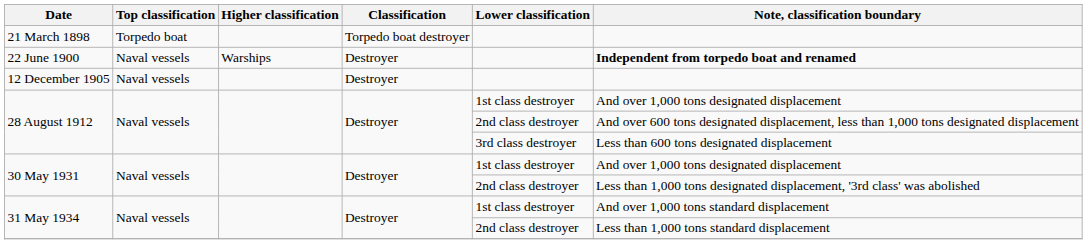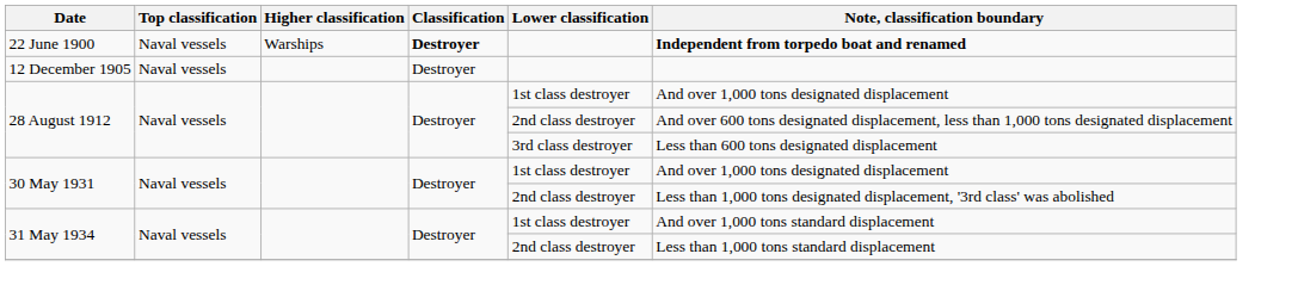 <table class="wikitable">
 <tr>
 <th>Date</th>
 <th>Top classification</th>
 <th>Higher classification</th>
 <th>Classification</th>
 <th>Lower classification</th>
 <th>Note, classification boundary</th>
 </tr>
 <tr>
-<td>21 March 1898</td>
-<td>Torpedo boat</td>
-<td></td>
-<td>Torpedo boat destroyer</td>
-<td></td>
-<td></td>
-</tr>
-<tr>
 <td>22 June 1900</td>
 <td>Naval vessels</td>
 <td>Warships</td>
-<td>Destroyer</td>
+<td><strong>Destroyer</strong></td>
 <td></td>
 <td><strong>Independent from torpedo boat and renamed</strong></td>
 </tr>
 <tr>
 <td>12 December 1905</td>
 <td>Naval vessels</td>
 <td></td>
 <td>Destroyer</td>
 <td></td>
 <td></td>
 </tr>
 <tr>
 <td rowspan="3">28 August 1912</td>
 <td rowspan="3">Naval vessels</td>
 <td rowspan="3"></td>
 <td rowspan="3">Destroyer</td>
 <td>1st class destroyer</td>
 <td>And over 1,000 tons designated displacement</td>
 </tr>
 <tr>
 <td>2nd class destroyer</td>
 <td>And over 600 tons designated displacement, less than 1,000 tons designated displacement</td>
 </tr>
 <tr>
 <td>3rd class destroyer</td>
 <td>Less than 600 tons designated displacement</td>
 </tr>
 <tr>
 <td rowspan="2">30 May 1931</td>
 <td rowspan="2">Naval vessels</td>
 <td rowspan="2"></td>
 <td rowspan="2">Destroyer</td>
 <td>1st class destroyer</td>
 <td>And over 1,000 tons designated displacement</td>
 </tr>
 <tr>
 <td>2nd class destroyer</td>
 <td>Less than 1,000 tons designated displacement, '3rd class' was abolished</td>
 </tr>
 <tr>
 <td rowspan="2">31 May 1934</td>
 <td rowspan="2">Naval vessels</td>
 <td rowspan="2"></td>
 <td rowspan="2">Destroyer</td>
 <td>1st class destroyer</td>
 <td>And over 1,000 tons standard displacement</td>
 </tr>
 <tr>
 <td>2nd class destroyer</td>
 <td>Less than 1,000 tons standard displacement</td>
 </tr>
 <tr>
 </tr>
 </table>
